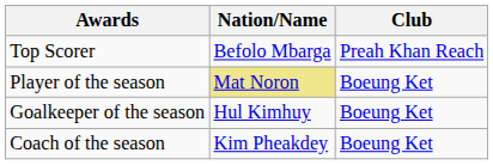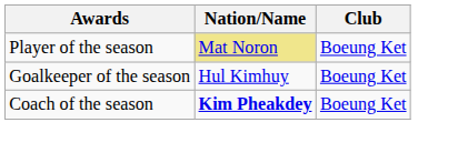 <table class="wikitable" style="font-size: 100%;">
 <tr>
 <th>Awards</th>
 <th>Nation/Name</th>
 <th>Club</th>
-</tr>
-<tr>
-<td>Top Scorer</td>
-<td> <a href='#'>Befolo Mbarga</a></td>
-<td><a href='#'>Preah Khan Reach</a></td>
 </tr>
 <tr>
 <td>Player of the season</td>
 <td style="background: khaki;"> <a href='#'>Mat Noron</a></td>
 <td><a href='#'>Boeung Ket</a></td>
 </tr>
 <tr>
 <td>Goalkeeper of the season</td>
 <td> <a href='#'>Hul Kimhuy</a></td>
 <td><a href='#'>Boeung Ket</a></td>
 </tr>
 <tr>
 <td>Coach of the season</td>
-<td> <a href='#'>Kim Pheakdey</a></td>
+<td><strong> <a href='#'>Kim Pheakdey</a></strong></td>
 <td><a href='#'>Boeung Ket</a></td>
 </tr>
 </table>
